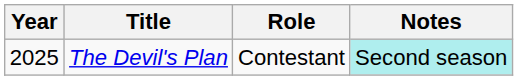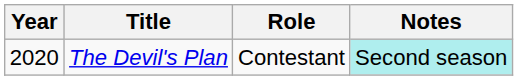 <table class="wikitable sortable">
 <tr>
 <th>Year</th>
 <th>Title</th>
 <th>Role</th>
 <th class="unsortable">Notes</th>
 </tr>
 <tr>
-<td>2025</td>
+<td>2020</td>
 <td><em><a href='#'>The Devil's Plan</a></em></td>
 <td>Contestant</td>
 <td style="background: paleturquoise;">Second season</td>
 </tr>
 </table>
